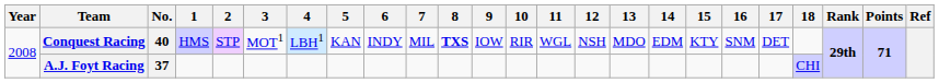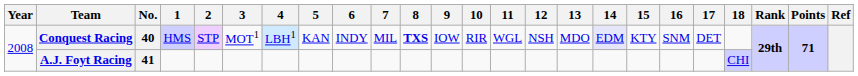 <table class="wikitable" style="text-align:center; font-size:85%">
 <tr>
 <th>Year</th>
 <th>Team</th>
 <th>No.</th>
 <th>1</th>
 <th>2</th>
 <th>3</th>
 <th>4</th>
 <th>5</th>
 <th>6</th>
 <th>7</th>
 <th>8</th>
 <th>9</th>
 <th>10</th>
 <th>11</th>
 <th>12</th>
 <th>13</th>
 <th>14</th>
 <th>15</th>
 <th>16</th>
 <th>17</th>
 <th>18</th>
 <th>Rank</th>
 <th>Points</th>
 <th>Ref</th>
 </tr>
 <tr>
 <td rowspan=2><a href='#'>2008</a></td>
 <th nowrap><a href='#'>Conquest Racing</a></th>
 <th>40</th>
 <td style="background:#CFCFFF;"><a href='#'>HMS</a><br></td>
 <td style="background:#EFCFFF;"><a href='#'>STP</a><br></td>
 <td><a href='#'>MOT</a><sup>1</sup><br></td>
 <td style="background:#CFEAFF;"><a href='#'>LBH</a><sup>1</sup><br></td>
 <td><a href='#'>KAN</a></td>
 <td><a href='#'>INDY</a></td>
 <td><a href='#'>MIL</a></td>
 <td><strong><a href='#'>TXS</a></strong></td>
 <td><a href='#'>IOW</a></td>
 <td><a href='#'>RIR</a></td>
 <td><a href='#'>WGL</a></td>
 <td><a href='#'>NSH</a></td>
 <td><a href='#'>MDO</a></td>
-<td><a href='#'>EDM</a></td>
+<td style="background: lavender;"><a href='#'>EDM</a></td>
 <td><a href='#'>KTY</a></td>
 <td><a href='#'>SNM</a></td>
 <td><a href='#'>DET</a></td>
 <td></td>
 <th rowspan=2 style="background:#CFCFFF;"><strong>29th</strong></th>
 <th rowspan=2 style="background:#CFCFFF;"><strong>71</strong></th>
 <th rowspan=2></th>
 </tr>
 <tr>
 <th><a href='#'>A.J. Foyt Racing</a></th>
-<th>37</th>
+<th>41</th>
 <td></td>
 <td></td>
 <td></td>
 <td></td>
 <td></td>
 <td></td>
 <td></td>
 <td></td>
 <td></td>
 <td></td>
 <td></td>
 <td></td>
 <td></td>
 <td></td>
 <td></td>
 <td></td>
 <td></td>
 <td style="background:#CFCFFF;"><a href='#'>CHI</a><br></td>
 </tr>
 </table>
